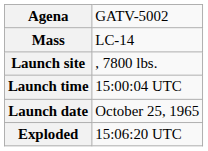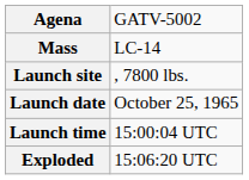 <table class="wikitable plainrowheaders">
 <tr>
 <th scope="row">Agena</th>
 <td>GATV-5002</td>
 </tr>
 <tr>
 <th scope="row">Mass</th>
 <td>LC-14</td>
 </tr>
 <tr>
 <th scope="row">Launch site</th>
 <td>, 7800 lbs.</td>
 </tr>
 <tr>
+<th scope="row">Launch date</th>
+<td>October 25, 1965</td>
+</tr>
+<tr>
 <th scope="row">Launch time</th>
 <td>15:00:04 UTC</td>
-</tr>
-<tr>
-<th scope="row">Launch date</th>
-<td>October 25, 1965</td>
 </tr>
 <tr>
 <th scope="row">Exploded</th>
 <td>15:06:20 UTC</td>
 </tr>
 </table>
